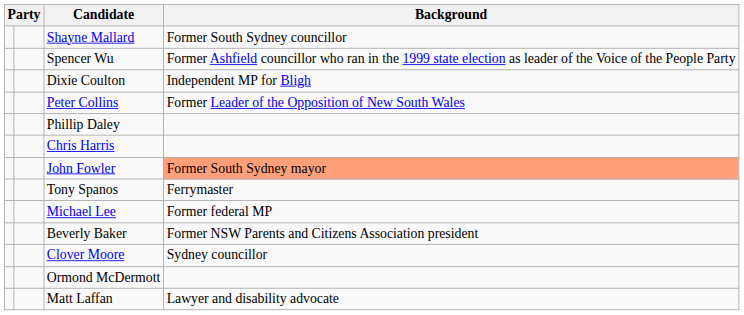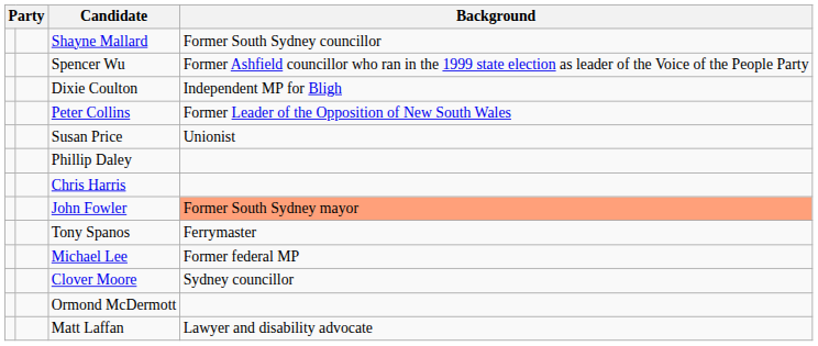 <table class="wikitable">
 <tr>
 <th colspan="2">Party</th>
 <th>Candidate</th>
 <th>Background</th>
 </tr>
 <tr>
 <td width="3pt" > </td>
 <td></td>
 <td><a href='#'>Shayne Mallard</a></td>
 <td>Former South Sydney councillor</td>
 </tr>
 <tr>
 <td width="3pt" > </td>
 <td></td>
 <td>Spencer Wu</td>
 <td>Former <a href='#'>Ashfield</a> councillor who ran in the <a href='#'>1999 state election</a> as leader of the Voice of the People Party</td>
 </tr>
 <tr>
 <td width="3pt" > </td>
 <td></td>
 <td>Dixie Coulton</td>
 <td>Independent MP for <a href='#'>Bligh</a></td>
 </tr>
 <tr>
 <td width="3pt" > </td>
 <td></td>
 <td><a href='#'>Peter Collins</a></td>
 <td>Former <a href='#'>Leader of the Opposition of New South Wales</a></td>
+</tr>
+<tr>
+<td width="3pt" > </td>
+<td></td>
+<td>Susan Price</td>
+<td>Unionist</td>
 </tr>
 <tr>
 <td width="3pt" > </td>
 <td></td>
 <td>Phillip Daley</td>
 <td></td>
 </tr>
 <tr>
 <td width="3pt" > </td>
 <td></td>
 <td><a href='#'>Chris Harris</a></td>
 <td></td>
 </tr>
 <tr>
 <td width="3pt" > </td>
 <td></td>
 <td><a href='#'>John Fowler</a></td>
 <td style="background: lightsalmon;">Former South Sydney mayor</td>
 </tr>
 <tr>
 <td width="3pt" > </td>
 <td></td>
 <td>Tony Spanos</td>
 <td>Ferrymaster</td>
 </tr>
 <tr>
 <td width="3pt" > </td>
 <td></td>
 <td><a href='#'>Michael Lee</a></td>
 <td>Former federal MP</td>
 </tr>
 <tr>
 <td width="3pt" > </td>
 <td></td>
-<td>Beverly Baker</td>
-<td>Former NSW Parents and Citizens Association president</td>
-</tr>
-<tr>
-<td width="3pt" > </td>
-<td></td>
 <td><a href='#'>Clover Moore</a></td>
 <td>Sydney councillor</td>
 </tr>
 <tr>
 <td width="3pt" > </td>
 <td></td>
 <td>Ormond McDermott</td>
 <td></td>
 </tr>
 <tr>
 <td width="3pt" > </td>
 <td></td>
 <td>Matt Laffan</td>
 <td>Lawyer and disability advocate</td>
 </tr>
 </table>
